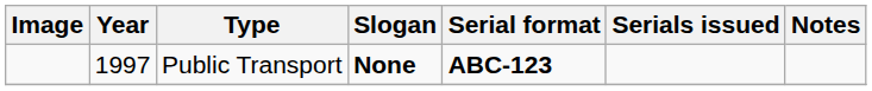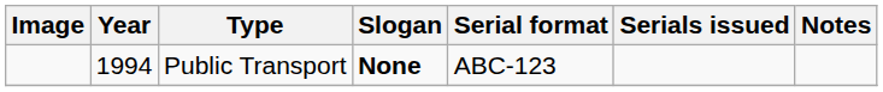 <table class="wikitable collapsible sortable">
 <tr>
 <th>Image</th>
 <th>Year</th>
 <th>Type</th>
 <th>Slogan</th>
 <th>Serial format</th>
 <th>Serials issued</th>
 <th>Notes</th>
 </tr>
 <tr>
 <td></td>
-<td>1997</td>
+<td>1994</td>
 <td>Public Transport</td>
 <td><strong>None</strong></td>
-<td><strong>ABC-123</strong></td>
+<td>ABC-123</td>
 <td></td>
 <td></td>
 </tr>
 <tr>
 </tr>
 </table>
